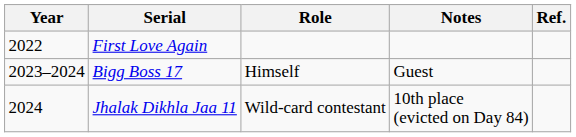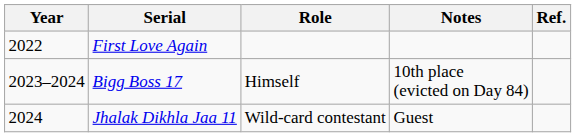 <table class="wikitable sortable">
 <tr>
 <th>Year</th>
 <th>Serial</th>
 <th>Role</th>
 <th>Notes</th>
 <th>Ref.</th>
 </tr>
 <tr>
 <td>2022</td>
 <td><em><a href='#'>First Love Again</a></em></td>
 <td></td>
 <td></td>
 <td></td>
 </tr>
 <tr>
 <td>2023–2024</td>
 <td><em><a href='#'>Bigg Boss 17</a></em></td>
 <td>Himself</td>
-<td>Guest</td>
+<td>10th place <br>(evicted on Day 84)</td>
 <td></td>
 </tr>
 <tr>
 <td>2024</td>
 <td><em><a href='#'>Jhalak Dikhla Jaa 11</a></em></td>
 <td>Wild-card contestant</td>
-<td>10th place <br>(evicted on Day 84)</td>
+<td>Guest</td>
 <td></td>
 </tr>
 </table>
